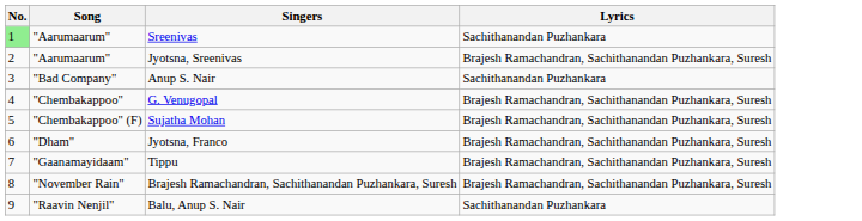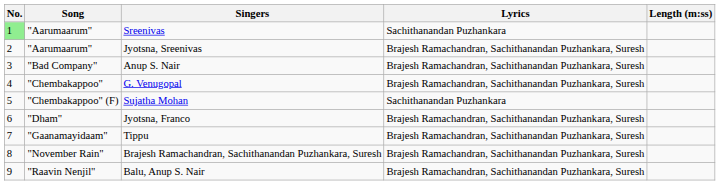 <table class="wikitable" style="font-size:95%;">
 <tr>
 <th>No.</th>
 <th>Song</th>
 <th>Singers</th>
 <th>Lyrics</th>
+<th>Length (m:ss)</th>
 </tr>
 <tr>
 <td style="background: lightgreen;">1</td>
 <td>"Aarumaarum"</td>
 <td><a href='#'>Sreenivas</a></td>
 <td>Sachithanandan Puzhankara</td>
+<td></td>
 </tr>
 <tr>
 <td>2</td>
 <td>"Aarumaarum"</td>
 <td>Jyotsna, Sreenivas</td>
 <td>Brajesh Ramachandran, Sachithanandan Puzhankara, Suresh</td>
+<td></td>
 </tr>
 <tr>
 <td>3</td>
 <td>"Bad Company"</td>
 <td>Anup S. Nair</td>
-<td>Sachithanandan Puzhankara</td>
+<td>Brajesh Ramachandran, Sachithanandan Puzhankara, Suresh</td>
+<td></td>
 </tr>
 <tr>
 <td>4</td>
 <td>"Chembakappoo"</td>
 <td><a href='#'>G. Venugopal</a></td>
 <td>Brajesh Ramachandran, Sachithanandan Puzhankara, Suresh</td>
+<td></td>
 </tr>
 <tr>
 <td>5</td>
 <td>"Chembakappoo" (F)</td>
 <td><a href='#'>Sujatha Mohan</a></td>
-<td>Brajesh Ramachandran, Sachithanandan Puzhankara, Suresh</td>
+<td>Sachithanandan Puzhankara</td>
+<td></td>
 </tr>
 <tr>
 <td>6</td>
 <td>"Dham"</td>
 <td>Jyotsna, Franco</td>
 <td>Brajesh Ramachandran, Sachithanandan Puzhankara, Suresh</td>
+<td></td>
 </tr>
 <tr>
 <td>7</td>
 <td>"Gaanamayidaam"</td>
 <td>Tippu</td>
 <td>Brajesh Ramachandran, Sachithanandan Puzhankara, Suresh</td>
+<td></td>
 </tr>
 <tr>
 <td>8</td>
 <td>"November Rain"</td>
 <td>Brajesh Ramachandran, Sachithanandan Puzhankara, Suresh</td>
 <td>Brajesh Ramachandran, Sachithanandan Puzhankara, Suresh</td>
+<td></td>
 </tr>
 <tr>
 <td>9</td>
 <td>"Raavin Nenjil"</td>
 <td>Balu, Anup S. Nair</td>
-<td>Sachithanandan Puzhankara</td>
+<td>Brajesh Ramachandran, Sachithanandan Puzhankara, Suresh</td>
+<td></td>
 </tr>
 </table>
